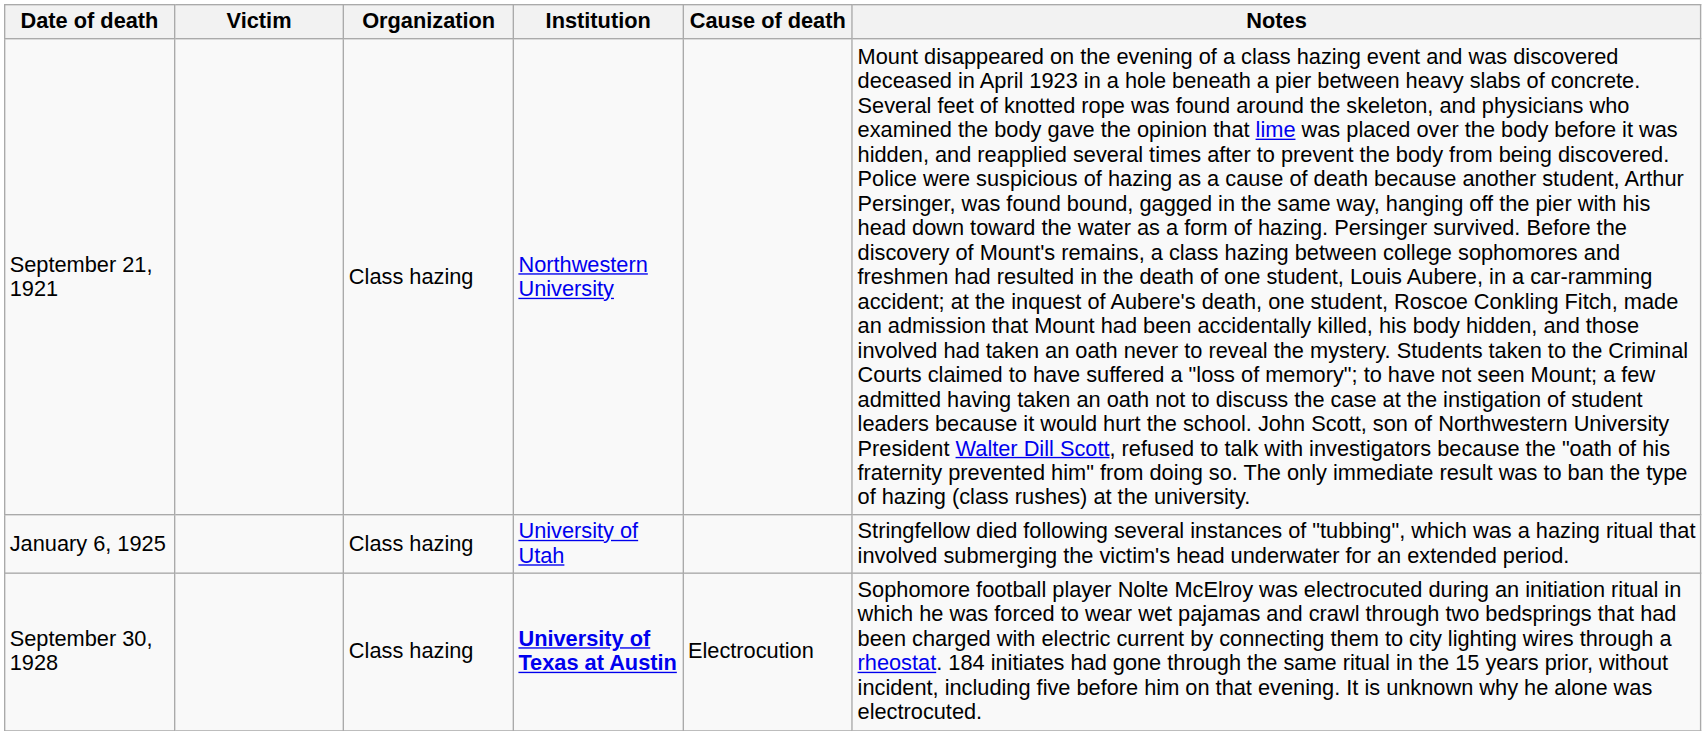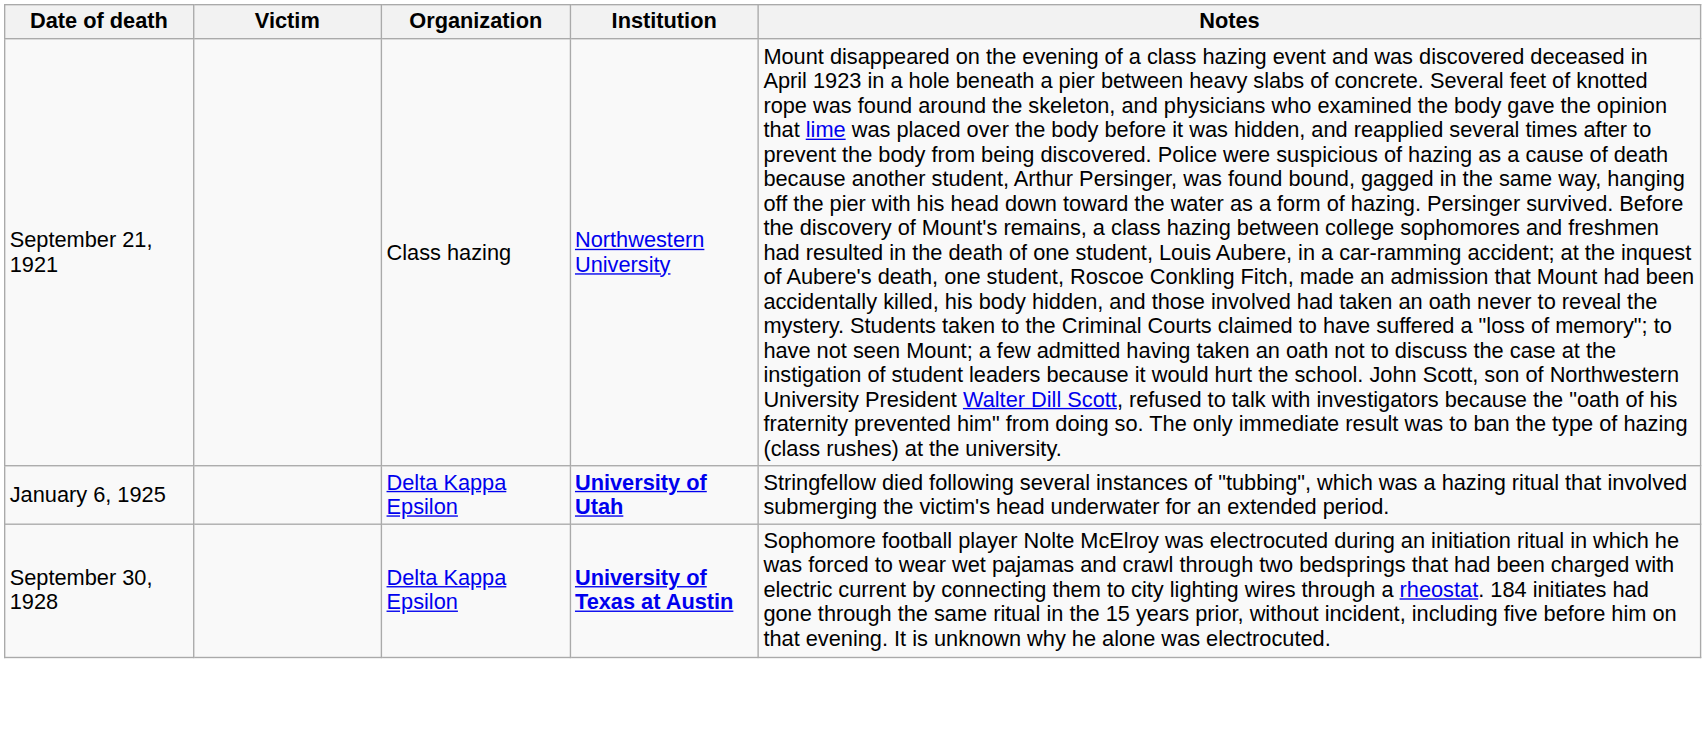 <table class="wikitable sortable">
 <tr>
 <th width=10%>Date of death</th>
 <th width=10%>Victim</th>
 <th width=10%>Organization</th>
 <th width=10%>Institution</th>
-<th width=10%>Cause of death</th>
 <th width=50%>Notes</th>
 </tr>
 <tr>
 <td>September 21, 1921</td>
 <td></td>
 <td>Class hazing</td>
 <td><a href='#'>Northwestern University</a></td>
-<td></td>
 <td>Mount disappeared on the evening of a class hazing event and was discovered deceased in April 1923 in a hole beneath a pier between heavy slabs of concrete. Several feet of knotted rope was found around the skeleton, and physicians who examined the body gave the opinion that <a href='#'>lime</a> was placed over the body before it was hidden, and reapplied several times after to prevent the body from being discovered. Police were suspicious of hazing as a cause of death because another student, Arthur Persinger, was found bound, gagged in the same way, hanging off the pier with his head down toward the water as a form of hazing. Persinger survived. Before the discovery of Mount's remains, a class hazing between college sophomores and freshmen had resulted in the death of one student, Louis Aubere, in a car-ramming accident; at the inquest of Aubere's death, one student, Roscoe Conkling Fitch, made an admission that Mount had been accidentally killed, his body hidden, and those involved had taken an oath never to reveal the mystery. Students taken to the Criminal Courts claimed to have suffered a "loss of memory"; to have not seen Mount; a few admitted having taken an oath not to discuss the case at the instigation of student leaders because it would hurt the school. John Scott, son of Northwestern University President <a href='#'>Walter Dill Scott</a>, refused to talk with investigators because the "oath of his fraternity prevented him" from doing so. The only immediate result was to ban the type of hazing (class rushes) at the university.</td>
 </tr>
 <tr>
 <td>January 6, 1925</td>
 <td></td>
-<td>Class hazing</td>
-<td><a href='#'>University of Utah</a></td>
-<td></td>
+<td><a href='#'>Delta Kappa Epsilon</a></td>
+<td><strong><a href='#'>University of Utah</a></strong></td>
 <td>Stringfellow died following several instances of "tubbing", which was a hazing ritual that involved submerging the victim's head underwater for an extended period.</td>
 </tr>
 <tr>
 <td>September 30, 1928</td>
 <td></td>
-<td>Class hazing</td>
+<td><a href='#'>Delta Kappa Epsilon</a></td>
 <td><strong><a href='#'>University of Texas at Austin</a></strong></td>
-<td>Electrocution</td>
 <td>Sophomore football player Nolte McElroy was electrocuted during an initiation ritual in which he was forced to wear wet pajamas and crawl through two bedsprings that had been charged with electric current by connecting them to city lighting wires through a <a href='#'>rheostat</a>. 184 initiates had gone through the same ritual in the 15 years prior, without incident, including five before him on that evening. It is unknown why he alone was electrocuted.</td>
 </tr>
 </table>
